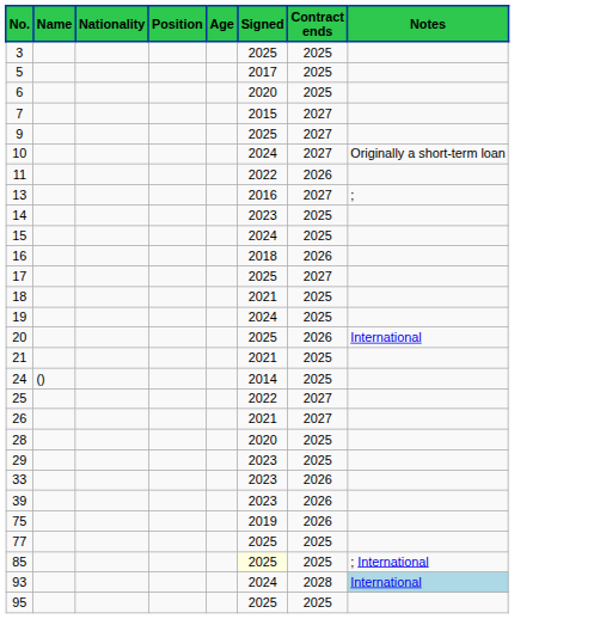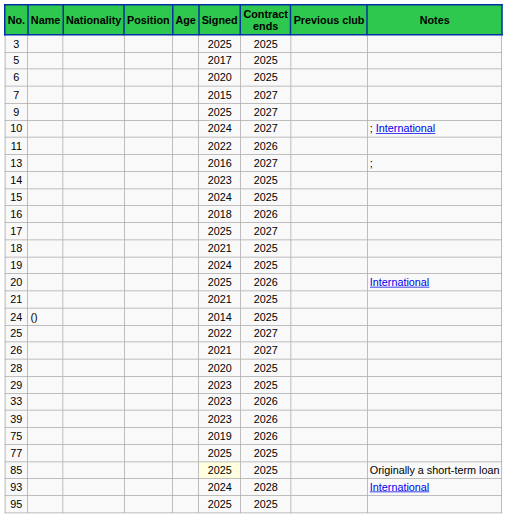 <table class="wikitable sortable" style="text-align:left; font-size:90%; max-width:1100px;">
 <tr>
 <th style="background-color:#2DC84D; color:#000; border:2px solid #0033A0;" scope="col" data-sort-type="number">No.</th>
 <th style="background-color:#2DC84D; color:#000; border:2px solid #0033A0;" scope="col">Name</th>
 <th style="background-color:#2DC84D; color:#000; border:2px solid #0033A0;" scope="col">Nationality</th>
 <th style="background-color:#2DC84D; color:#000; border:2px solid #0033A0;" scope="col">Position</th>
 <th style="background-color:#2DC84D; color:#000; border:2px solid #0033A0;" scope="col">Age</th>
 <th style="background-color:#2DC84D; color:#000; border:2px solid #0033A0;" scope="col">Signed</th>
 <th style="background-color:#2DC84D; color:#000; border:2px solid #0033A0;" scope="col">Contract<br>ends</th>
+<th style="background-color:#2DC84D; color:#000; border:2px solid #0033A0;" scope="col">Previous club</th>
 <th style="background-color:#2DC84D; color:#000; border:2px solid #0033A0;" scope="col">Notes</th>
 </tr>
 <tr>
 <td align=center>3</td>
 <td></td>
 <td></td>
 <td align=center><a href='#'></a></td>
 <td align=center></td>
 <td align=center>2025</td>
 <td align=center>2025</td>
 <td></td>
+<td></td>
 </tr>
 <tr>
 <td align=center>5</td>
 <td></td>
 <td></td>
 <td align=center><a href='#'></a></td>
 <td align=center></td>
 <td align=center>2017</td>
 <td align=center>2025</td>
+<td></td>
 <td></td>
 </tr>
 <tr>
 <td align=center>6</td>
 <td></td>
 <td></td>
 <td align=center><a href='#'></a></td>
 <td align=center></td>
 <td align=center>2020</td>
 <td align=center>2025</td>
 <td></td>
+<td></td>
 </tr>
 <tr>
 <td align=center>7</td>
 <td></td>
 <td></td>
 <td align=center><a href='#'></a></td>
 <td align=center></td>
 <td align=center>2015</td>
 <td align=center>2027</td>
+<td></td>
 <td></td>
 </tr>
 <tr>
 <td align=center>9</td>
 <td></td>
 <td></td>
 <td align=center><a href='#'></a></td>
 <td align=center></td>
 <td align=center>2025</td>
 <td align=center>2027</td>
 <td></td>
+<td></td>
 </tr>
 <tr>
 <td align=center>10</td>
 <td></td>
 <td></td>
 <td align=center><a href='#'></a></td>
 <td align=center></td>
 <td align=center>2024</td>
 <td align=center>2027</td>
-<td>Originally a short-term loan</td>
+<td></td>
+<td><a href='#'></a>; <a href='#'>International</a></td>
 </tr>
 <tr>
 <td align=center>11</td>
 <td></td>
 <td></td>
 <td align=center><a href='#'></a></td>
 <td align=center></td>
 <td align=center>2022</td>
 <td align=center>2026</td>
+<td></td>
 <td><a href='#'></a></td>
 </tr>
 <tr>
 <td align=center>13</td>
 <td></td>
 <td></td>
 <td align=center><a href='#'></a></td>
 <td align=center></td>
 <td align=center>2016</td>
 <td align=center>2027</td>
+<td></td>
 <td><a href='#'></a>; <a href='#'></a></td>
 </tr>
 <tr>
 <td align=center>14</td>
 <td></td>
 <td></td>
 <td align=center><a href='#'></a></td>
 <td align=center></td>
 <td align=center>2023</td>
 <td align=center>2025</td>
 <td></td>
+<td></td>
 </tr>
 <tr>
 <td align=center>15</td>
 <td></td>
 <td></td>
 <td align=center><a href='#'></a></td>
 <td align=center></td>
 <td align=center>2024</td>
 <td align=center>2025</td>
+<td></td>
 <td></td>
 </tr>
 <tr>
 <td align=center>16</td>
 <td></td>
 <td></td>
 <td align=center><a href='#'></a></td>
 <td align=center></td>
 <td align=center>2018</td>
 <td align=center>2026</td>
 <td></td>
+<td></td>
 </tr>
 <tr>
 <td align=center>17</td>
 <td></td>
 <td></td>
 <td align=center><a href='#'></a></td>
 <td align=center></td>
 <td align=center>2025</td>
 <td align=center>2027</td>
 <td></td>
+<td></td>
 </tr>
 <tr>
 <td align=center>18</td>
 <td></td>
 <td></td>
 <td align=center><a href='#'></a></td>
 <td align=center></td>
 <td align=center>2021</td>
 <td align=center>2025</td>
+<td></td>
 <td><a href='#'></a></td>
 </tr>
 <tr>
 <td align=center>19</td>
 <td></td>
 <td></td>
 <td align=center><a href='#'></a></td>
 <td align=center></td>
 <td align=center>2024</td>
 <td align=center>2025</td>
 <td></td>
+<td></td>
 </tr>
 <tr>
 <td align=center>20</td>
 <td></td>
 <td></td>
 <td align=center><a href='#'></a></td>
 <td align=center></td>
 <td align=center>2025</td>
 <td align=center>2026</td>
+<td></td>
 <td><a href='#'>International</a></td>
 </tr>
 <tr>
 <td align=center>21</td>
 <td></td>
 <td></td>
 <td align=center><a href='#'></a></td>
 <td align=center></td>
 <td align=center>2021</td>
 <td align=center>2025</td>
+<td></td>
 <td><a href='#'></a></td>
 </tr>
 <tr>
 <td align=center>24</td>
 <td> (<strong><a href='#'></a></strong>)</td>
 <td></td>
 <td align=center><a href='#'></a></td>
 <td align=center></td>
 <td align=center>2014</td>
 <td align=center>2025</td>
 <td></td>
+<td></td>
 </tr>
 <tr>
 <td align=center>25</td>
 <td></td>
 <td></td>
 <td align=center><a href='#'></a></td>
 <td align=center></td>
 <td align=center>2022</td>
 <td align=center>2027</td>
+<td></td>
 <td></td>
 </tr>
 <tr>
 <td align=center>26</td>
 <td></td>
 <td></td>
 <td align=center><a href='#'></a></td>
 <td align=center></td>
 <td align=center>2021</td>
 <td align=center>2027</td>
 <td></td>
+<td></td>
 </tr>
 <tr>
 <td align=center>28</td>
 <td></td>
 <td></td>
 <td align=center><a href='#'></a></td>
 <td align=center></td>
 <td align=center>2020</td>
 <td align=center>2025</td>
 <td></td>
+<td></td>
 </tr>
 <tr>
 <td align=center>29</td>
 <td></td>
 <td></td>
 <td align=center><a href='#'></a></td>
 <td align=center></td>
 <td align=center>2023</td>
 <td align=center>2025</td>
+<td></td>
 <td><a href='#'></a></td>
 </tr>
 <tr>
 <td align=center>33</td>
 <td></td>
 <td></td>
 <td align=center><a href='#'></a></td>
 <td align=center></td>
 <td align=center>2023</td>
 <td align=center>2026</td>
+<td></td>
 <td><a href='#'></a></td>
 </tr>
 <tr>
 <td align=center>39</td>
 <td></td>
 <td></td>
 <td align=center><a href='#'></a></td>
 <td align=center></td>
 <td align=center>2023</td>
 <td align=center>2026</td>
+<td></td>
 <td><a href='#'></a></td>
 </tr>
 <tr>
 <td align=center>75</td>
 <td></td>
 <td></td>
 <td align=center><a href='#'></a></td>
 <td align=center></td>
 <td align=center>2019</td>
 <td align=center>2026</td>
+<td></td>
 <td><a href='#'></a></td>
 </tr>
 <tr>
 <td align=center>77</td>
 <td></td>
 <td></td>
 <td align=center><a href='#'></a></td>
 <td align=center></td>
 <td align=center>2025</td>
 <td align=center>2025</td>
 <td></td>
+<td></td>
 </tr>
 <tr>
 <td align=center>85</td>
 <td></td>
 <td></td>
 <td align=center><a href='#'></a></td>
 <td align=center></td>
 <td align=center style="background: lightyellow;">2025</td>
 <td align=center>2025</td>
-<td><a href='#'></a>; <a href='#'>International</a></td>
+<td></td>
+<td>Originally a short-term loan</td>
 </tr>
 <tr>
 <td align=center>93</td>
 <td></td>
 <td></td>
 <td align=center><a href='#'></a></td>
 <td align=center></td>
 <td align=center>2024</td>
 <td align=center>2028</td>
-<td style="background: lightblue;"><a href='#'>International</a></td>
+<td></td>
+<td><a href='#'>International</a></td>
 </tr>
 <tr>
 <td align=center>95</td>
 <td></td>
 <td></td>
 <td align=center><a href='#'></a></td>
 <td align=center></td>
 <td align=center>2025</td>
 <td align=center>2025</td>
 <td></td>
+<td></td>
 </tr>
 </table>
